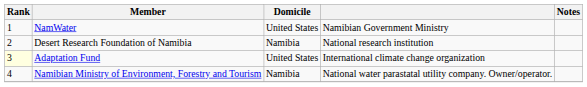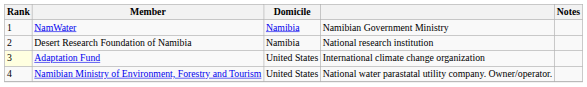 <table class="wikitable sortable" style="margin: 0.5em auto">
 <tr>
 <th>Rank</th>
 <th>Member</th>
 <th>Domicile</th>
 <th></th>
 <th>Notes</th>
 </tr>
 <tr>
 <td>1</td>
 <td><a href='#'>NamWater</a></td>
-<td>United States</td>
+<td><a href='#'>Namibia</a></td>
 <td>Namibian Government Ministry</td>
 <td></td>
 </tr>
 <tr>
 <td>2</td>
 <td>Desert Research Foundation of Namibia</td>
 <td>Namibia</td>
 <td>National research institution</td>
 <td></td>
 </tr>
 <tr>
 <td style="background: lightyellow;">3</td>
 <td><a href='#'>Adaptation Fund</a></td>
 <td>United States</td>
 <td>International climate change organization</td>
 <td></td>
 </tr>
 <tr>
 <td>4</td>
 <td><a href='#'>Namibian Ministry of Environment, Forestry and Tourism</a></td>
-<td>Namibia</td>
+<td>United States</td>
 <td>National water parastatal utility company. Owner/operator.</td>
 <td></td>
 </tr>
 <tr>
 </tr>
 </table>
